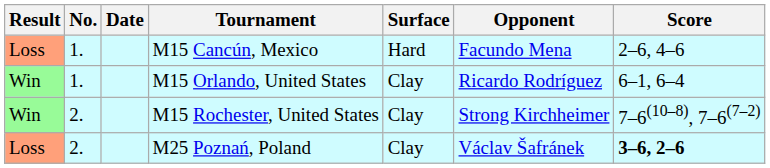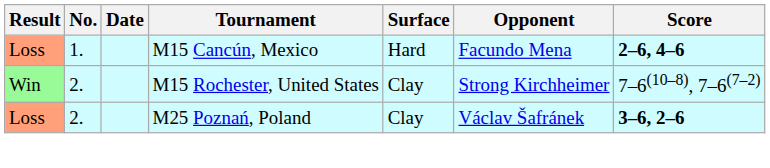 <table class="sortable wikitable" style=font-size:97%>
 <tr>
 <th>Result</th>
 <th>No.</th>
 <th>Date</th>
 <th>Tournament</th>
 <th>Surface</th>
 <th>Opponent</th>
 <th>Score</th>
 </tr>
 <tr bgcolor=#cffcff>
 <td style="background:#ffa07a;">Loss</td>
 <td>1.</td>
 <td></td>
 <td>M15 <a href='#'>Cancún</a>, Mexico</td>
 <td>Hard</td>
 <td> <a href='#'>Facundo Mena</a></td>
-<td>2–6, 4–6</td>
-</tr>
-<tr bgcolor=#cffcff>
-<td style="background:#98fb98;">Win</td>
-<td>1.</td>
-<td></td>
-<td>M15 <a href='#'>Orlando</a>, United States</td>
-<td>Clay</td>
-<td> <a href='#'>Ricardo Rodríguez</a></td>
-<td>6–1, 6–4</td>
+<td><strong>2–6, 4–6</strong></td>
 </tr>
 <tr bgcolor=#cffcff>
 <td style="background:#98fb98;">Win</td>
 <td>2.</td>
 <td></td>
 <td>M15 <a href='#'>Rochester</a>, United States</td>
 <td>Clay</td>
 <td> <a href='#'>Strong Kirchheimer</a></td>
 <td>7–6<sup>(10–8)</sup>, 7–6<sup>(7–2)</sup></td>
 </tr>
 <tr bgcolor=#cffcff>
 <td style="background:#ffa07a;">Loss</td>
 <td>2.</td>
 <td></td>
 <td>M25 <a href='#'>Poznań</a>, Poland</td>
 <td>Clay</td>
 <td> <a href='#'>Václav Šafránek</a></td>
 <td><strong>3–6, 2–6</strong></td>
 </tr>
 </table>
